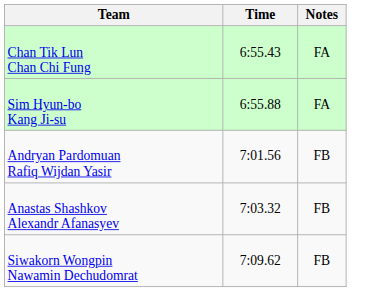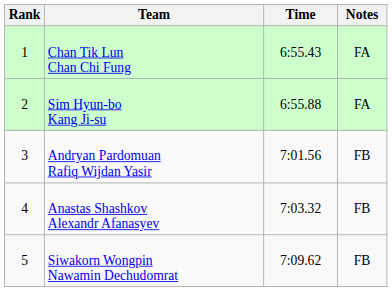 <table class=wikitable style="text-align:center">
 <tr>
+<th width=40>Rank</th>
 <th width=250>Team</th>
 <th width=80>Time</th>
 <th width=50>Notes</th>
 </tr>
 <tr bgcolor="ccffcc">
+<td>1</td>
 <td align="left"><br><a href='#'>Chan Tik Lun</a><br><a href='#'>Chan Chi Fung</a></td>
 <td>6:55.43</td>
 <td>FA</td>
 </tr>
 <tr bgcolor="ccffcc">
+<td>2</td>
 <td align="left"><br><a href='#'>Sim Hyun-bo</a><br><a href='#'>Kang Ji-su</a></td>
 <td>6:55.88</td>
 <td>FA</td>
 </tr>
 <tr>
+<td>3</td>
 <td align="left"><br><a href='#'>Andryan Pardomuan</a><br><a href='#'>Rafiq Wijdan Yasir</a></td>
 <td>7:01.56</td>
 <td>FB</td>
 </tr>
 <tr>
+<td>4</td>
 <td align="left"><br><a href='#'>Anastas Shashkov</a><br><a href='#'>Alexandr Afanasyev</a></td>
 <td>7:03.32</td>
 <td>FB</td>
 </tr>
 <tr>
+<td>5</td>
 <td align="left"><br><a href='#'>Siwakorn Wongpin</a><br><a href='#'>Nawamin Dechudomrat</a></td>
 <td>7:09.62</td>
 <td>FB</td>
 </tr>
 </table>
